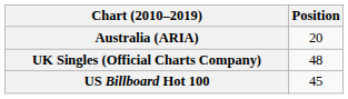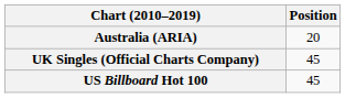 <table class="wikitable sortable plainrowheaders" style="text-align:center">
 <tr>
 <th scope="col" style="width:20em">Chart (2010–2019)</th>
 <th scope="col">Position</th>
 </tr>
 <tr>
 <th scope="row">Australia (ARIA)</th>
 <td>20</td>
 </tr>
 <tr>
 <th scope="row">UK Singles (Official Charts Company)</th>
-<td>48</td>
+<td>45</td>
 </tr>
 <tr>
 <th scope="row">US <em>Billboard</em> Hot 100</th>
 <td>45</td>
 </tr>
 </table>
